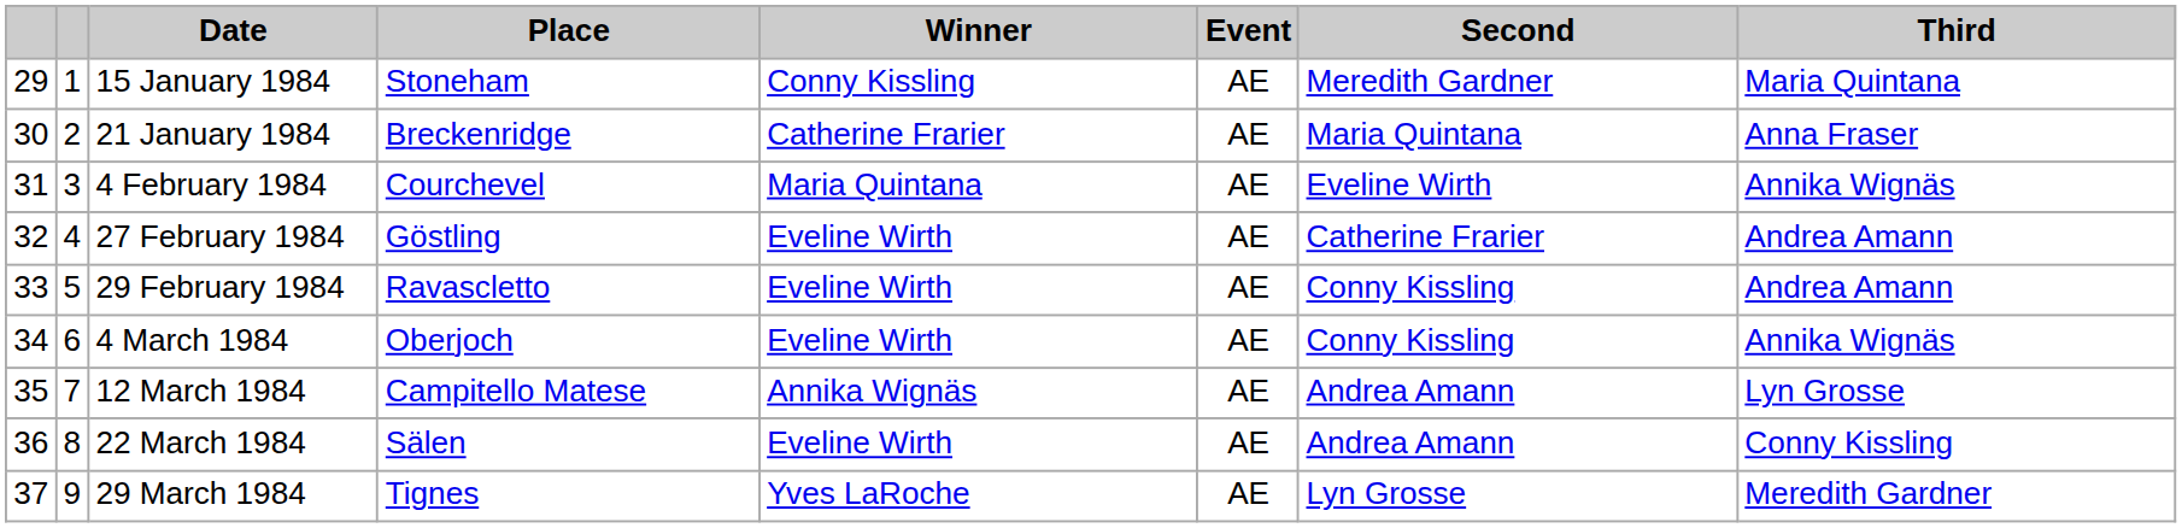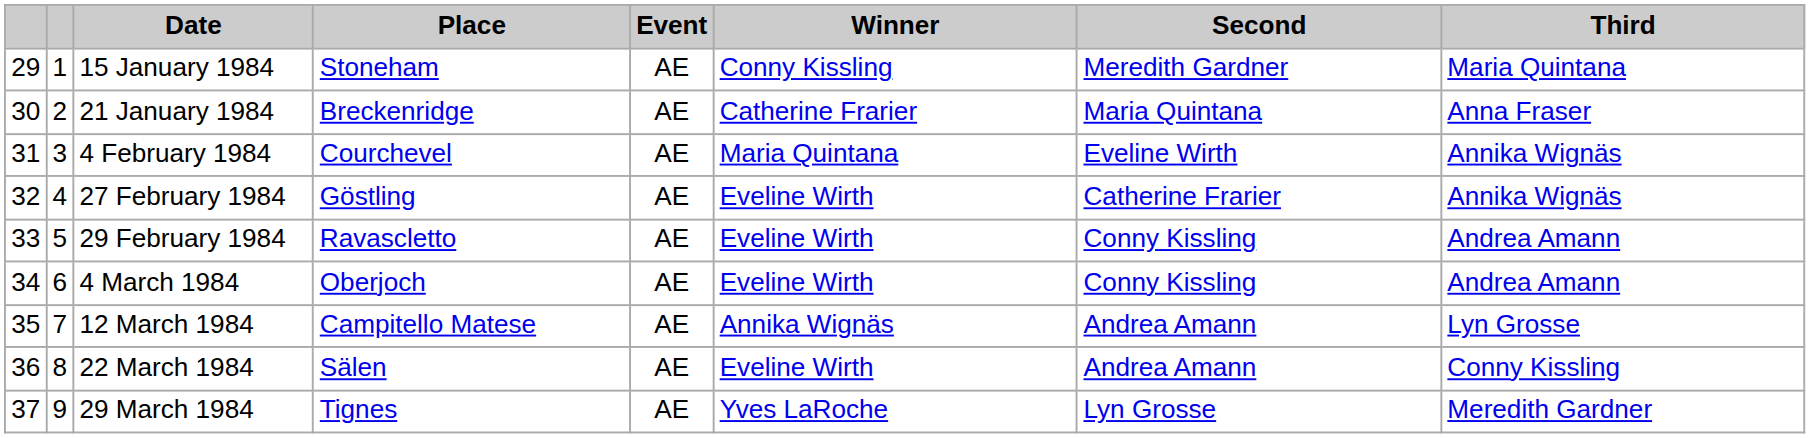 <table class="wikitable plainrowheaders" style="background:#fff; font-size:86%; line-height:16px; border:grey solid 1px; border-collapse:collapse;">
 <tr style="background:#ccc; text-align:center;">
 <th scope="col" style="background:#ccc; width=20 px;"></th>
 <th scope="col" style="background:#ccc; width=30 px;"></th>
 <th scope="col" style="background:#ccc; width:120px;">Date</th>
 <th scope="col" style="background:#ccc; width:160px;">Place</th>
+<th scope="col" style="background:#ccc; width:15px;">Event</th>
 <th scope="col" style="background:#ccc; width:185px;">Winner</th>
-<th scope="col" style="background:#ccc; width:15px;">Event</th>
 <th scope="col" style="background:#ccc; width:185px;">Second</th>
 <th scope="col" style="background:#ccc; width:185px;">Third</th>
 </tr>
 <tr>
 <td align=center>29</td>
 <td align=center>1</td>
 <td>15 January 1984</td>
 <td> <a href='#'>Stoneham</a></td>
+<td align=center>AE</td>
 <td> <a href='#'>Conny Kissling</a></td>
-<td align=center>AE</td>
 <td> <a href='#'>Meredith Gardner</a></td>
 <td> <a href='#'>Maria Quintana</a></td>
 </tr>
 <tr>
 <td align=center>30</td>
 <td align=center>2</td>
 <td>21 January 1984</td>
 <td> <a href='#'>Breckenridge</a></td>
+<td align=center>AE</td>
 <td> <a href='#'>Catherine Frarier</a></td>
-<td align=center>AE</td>
 <td> <a href='#'>Maria Quintana</a></td>
 <td> <a href='#'>Anna Fraser</a></td>
 </tr>
 <tr>
 <td align=center>31</td>
 <td align=center>3</td>
 <td>4 February 1984</td>
 <td> <a href='#'>Courchevel</a></td>
+<td align=center>AE</td>
 <td> <a href='#'>Maria Quintana</a></td>
-<td align=center>AE</td>
 <td> <a href='#'>Eveline Wirth</a></td>
 <td> <a href='#'>Annika Wignäs</a></td>
 </tr>
 <tr>
 <td align=center>32</td>
 <td align=center>4</td>
 <td>27 February 1984</td>
 <td> <a href='#'>Göstling</a></td>
+<td align=center>AE</td>
 <td> <a href='#'>Eveline Wirth</a></td>
-<td align=center>AE</td>
 <td> <a href='#'>Catherine Frarier</a></td>
-<td> <a href='#'>Andrea Amann</a></td>
+<td> <a href='#'>Annika Wignäs</a></td>
 </tr>
 <tr>
 <td align=center>33</td>
 <td align=center>5</td>
 <td>29 February 1984</td>
 <td> <a href='#'>Ravascletto</a></td>
+<td align=center>AE</td>
 <td> <a href='#'>Eveline Wirth</a></td>
-<td align=center>AE</td>
 <td> <a href='#'>Conny Kissling</a></td>
 <td> <a href='#'>Andrea Amann</a></td>
 </tr>
 <tr>
 <td align=center>34</td>
 <td align=center>6</td>
 <td>4 March 1984</td>
 <td> <a href='#'>Oberjoch</a></td>
+<td align=center>AE</td>
 <td> <a href='#'>Eveline Wirth</a></td>
-<td align=center>AE</td>
 <td> <a href='#'>Conny Kissling</a></td>
-<td> <a href='#'>Annika Wignäs</a></td>
+<td> <a href='#'>Andrea Amann</a></td>
 </tr>
 <tr>
 <td align=center>35</td>
 <td align=center>7</td>
 <td>12 March 1984</td>
 <td> <a href='#'>Campitello Matese</a></td>
+<td align=center>AE</td>
 <td> <a href='#'>Annika Wignäs</a></td>
-<td align=center>AE</td>
 <td> <a href='#'>Andrea Amann</a></td>
 <td> <a href='#'>Lyn Grosse</a></td>
 </tr>
 <tr>
 <td align=center>36</td>
 <td align=center>8</td>
 <td>22 March 1984</td>
 <td> <a href='#'>Sälen</a></td>
+<td align=center>AE</td>
 <td> <a href='#'>Eveline Wirth</a></td>
-<td align=center>AE</td>
 <td> <a href='#'>Andrea Amann</a></td>
 <td> <a href='#'>Conny Kissling</a></td>
 </tr>
 <tr>
 <td align=center>37</td>
 <td align=center>9</td>
 <td>29 March 1984</td>
 <td> <a href='#'>Tignes</a></td>
+<td align=center>AE</td>
 <td> <a href='#'>Yves LaRoche</a></td>
-<td align=center>AE</td>
 <td> <a href='#'>Lyn Grosse</a></td>
 <td> <a href='#'>Meredith Gardner</a></td>
 </tr>
 </table>
